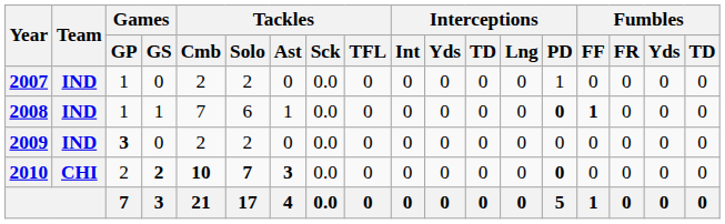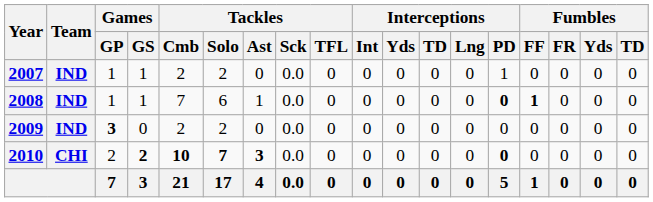 <table class="wikitable" style="text-align:center">
 <tr>
 <th rowspan="2">Year</th>
 <th rowspan="2">Team</th>
 <th colspan="2">Games</th>
 <th colspan="5">Tackles</th>
 <th colspan="5">Interceptions</th>
 <th colspan="4">Fumbles</th>
 </tr>
 <tr>
 <th>GP</th>
 <th>GS</th>
 <th>Cmb</th>
 <th>Solo</th>
 <th>Ast</th>
 <th>Sck</th>
 <th>TFL</th>
 <th>Int</th>
 <th>Yds</th>
 <th>TD</th>
 <th>Lng</th>
 <th>PD</th>
 <th>FF</th>
 <th>FR</th>
 <th>Yds</th>
 <th>TD</th>
 </tr>
 <tr>
 <th><a href='#'>2007</a></th>
 <th><a href='#'>IND</a></th>
 <td>1</td>
-<td>0</td>
+<td>1</td>
 <td>2</td>
 <td>2</td>
 <td>0</td>
 <td>0.0</td>
 <td>0</td>
 <td>0</td>
 <td>0</td>
 <td>0</td>
 <td>0</td>
 <td>1</td>
 <td>0</td>
 <td>0</td>
 <td>0</td>
 <td>0</td>
 </tr>
 <tr>
 <th><a href='#'>2008</a></th>
 <th><a href='#'>IND</a></th>
 <td>1</td>
 <td>1</td>
 <td>7</td>
 <td>6</td>
 <td>1</td>
 <td>0.0</td>
 <td>0</td>
 <td>0</td>
 <td>0</td>
 <td>0</td>
 <td>0</td>
 <td><strong>0</strong></td>
 <td><strong>1</strong></td>
 <td>0</td>
 <td>0</td>
 <td>0</td>
 </tr>
 <tr>
 <th><a href='#'>2009</a></th>
 <th><a href='#'>IND</a></th>
 <td><strong>3</strong></td>
 <td>0</td>
 <td>2</td>
 <td>2</td>
 <td>0</td>
 <td>0.0</td>
 <td>0</td>
 <td>0</td>
 <td>0</td>
 <td>0</td>
 <td>0</td>
 <td>0</td>
 <td>0</td>
 <td>0</td>
 <td>0</td>
 <td>0</td>
 </tr>
 <tr>
 <th><a href='#'>2010</a></th>
 <th><a href='#'>CHI</a></th>
 <td>2</td>
 <td><strong>2</strong></td>
 <td><strong>10</strong></td>
 <td><strong>7</strong></td>
 <td><strong>3</strong></td>
 <td>0.0</td>
 <td>0</td>
 <td>0</td>
 <td>0</td>
 <td>0</td>
 <td>0</td>
 <td><strong>0</strong></td>
 <td>0</td>
 <td>0</td>
 <td>0</td>
 <td>0</td>
 </tr>
 <tr>
 <th colspan="2"></th>
 <th>7</th>
 <th>3</th>
 <th>21</th>
 <th>17</th>
 <th>4</th>
 <th>0.0</th>
 <th>0</th>
 <th>0</th>
 <th>0</th>
 <th>0</th>
 <th>0</th>
 <th>5</th>
 <th>1</th>
 <th>0</th>
 <th>0</th>
 <th>0</th>
 </tr>
 </table>
